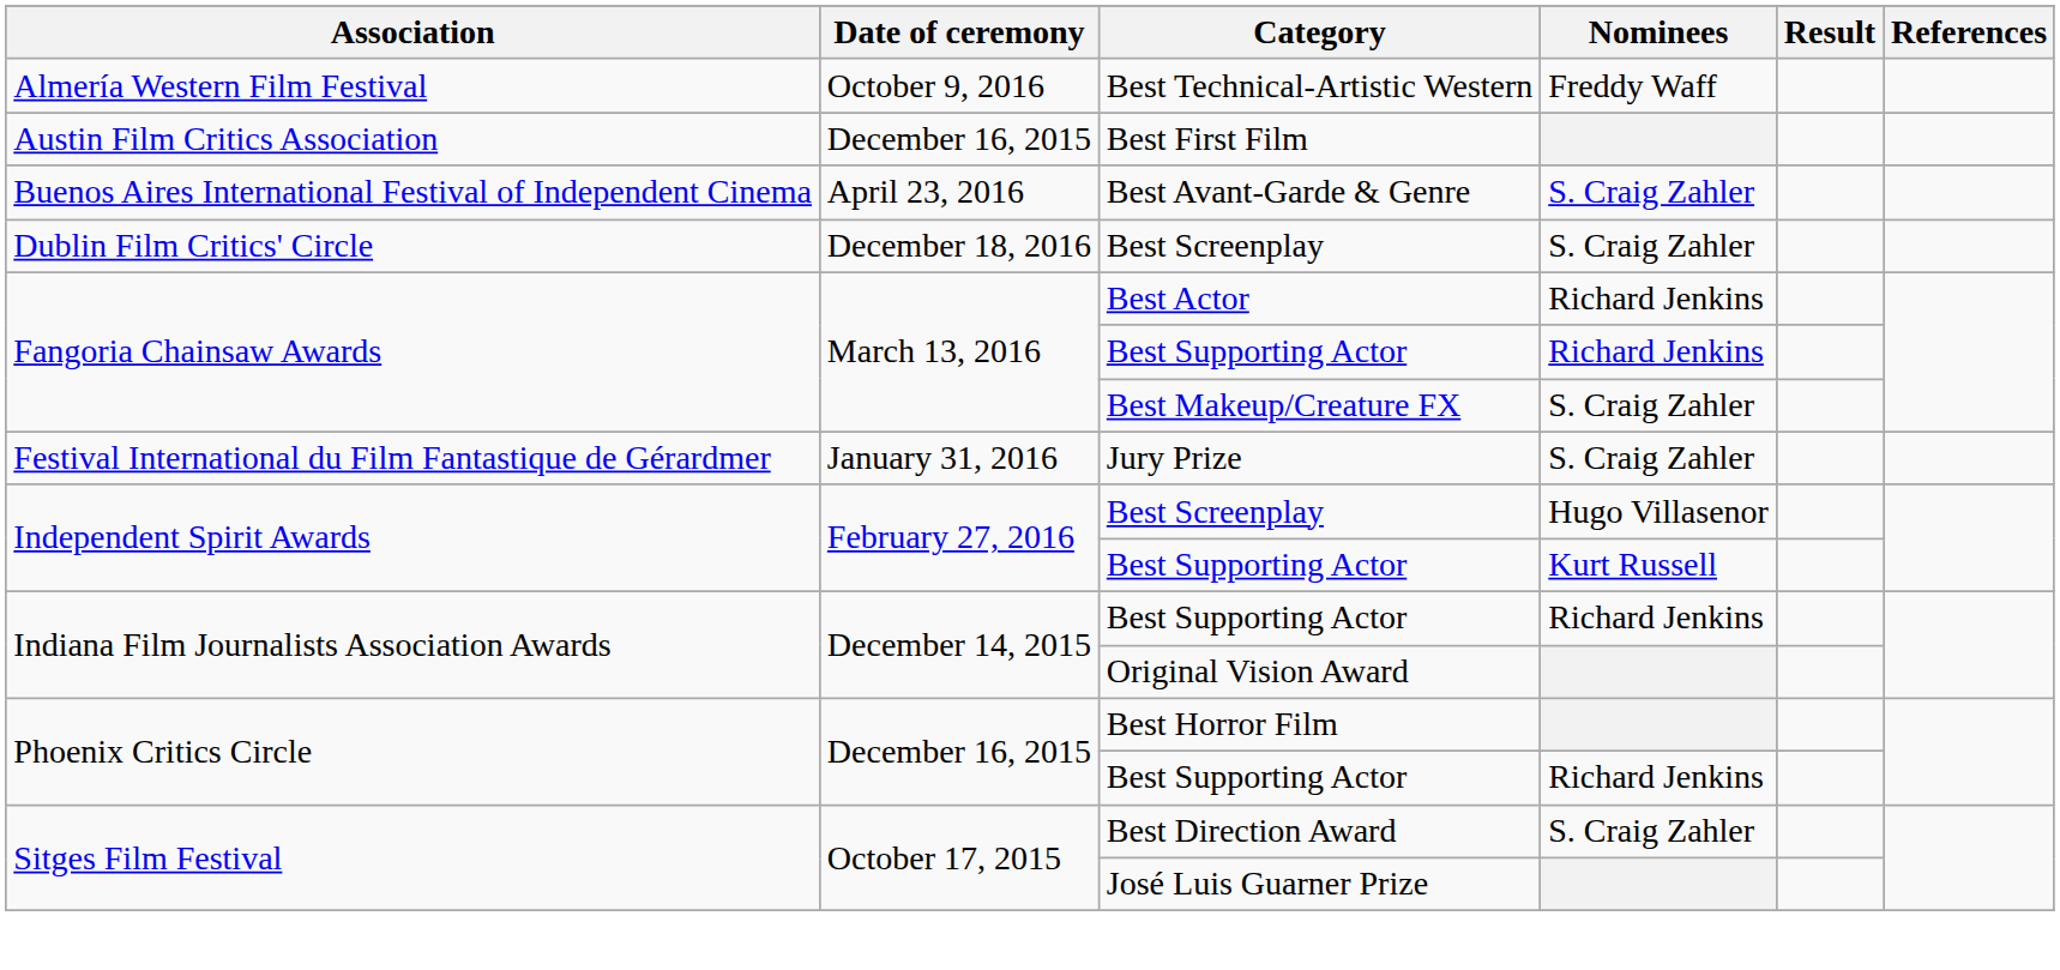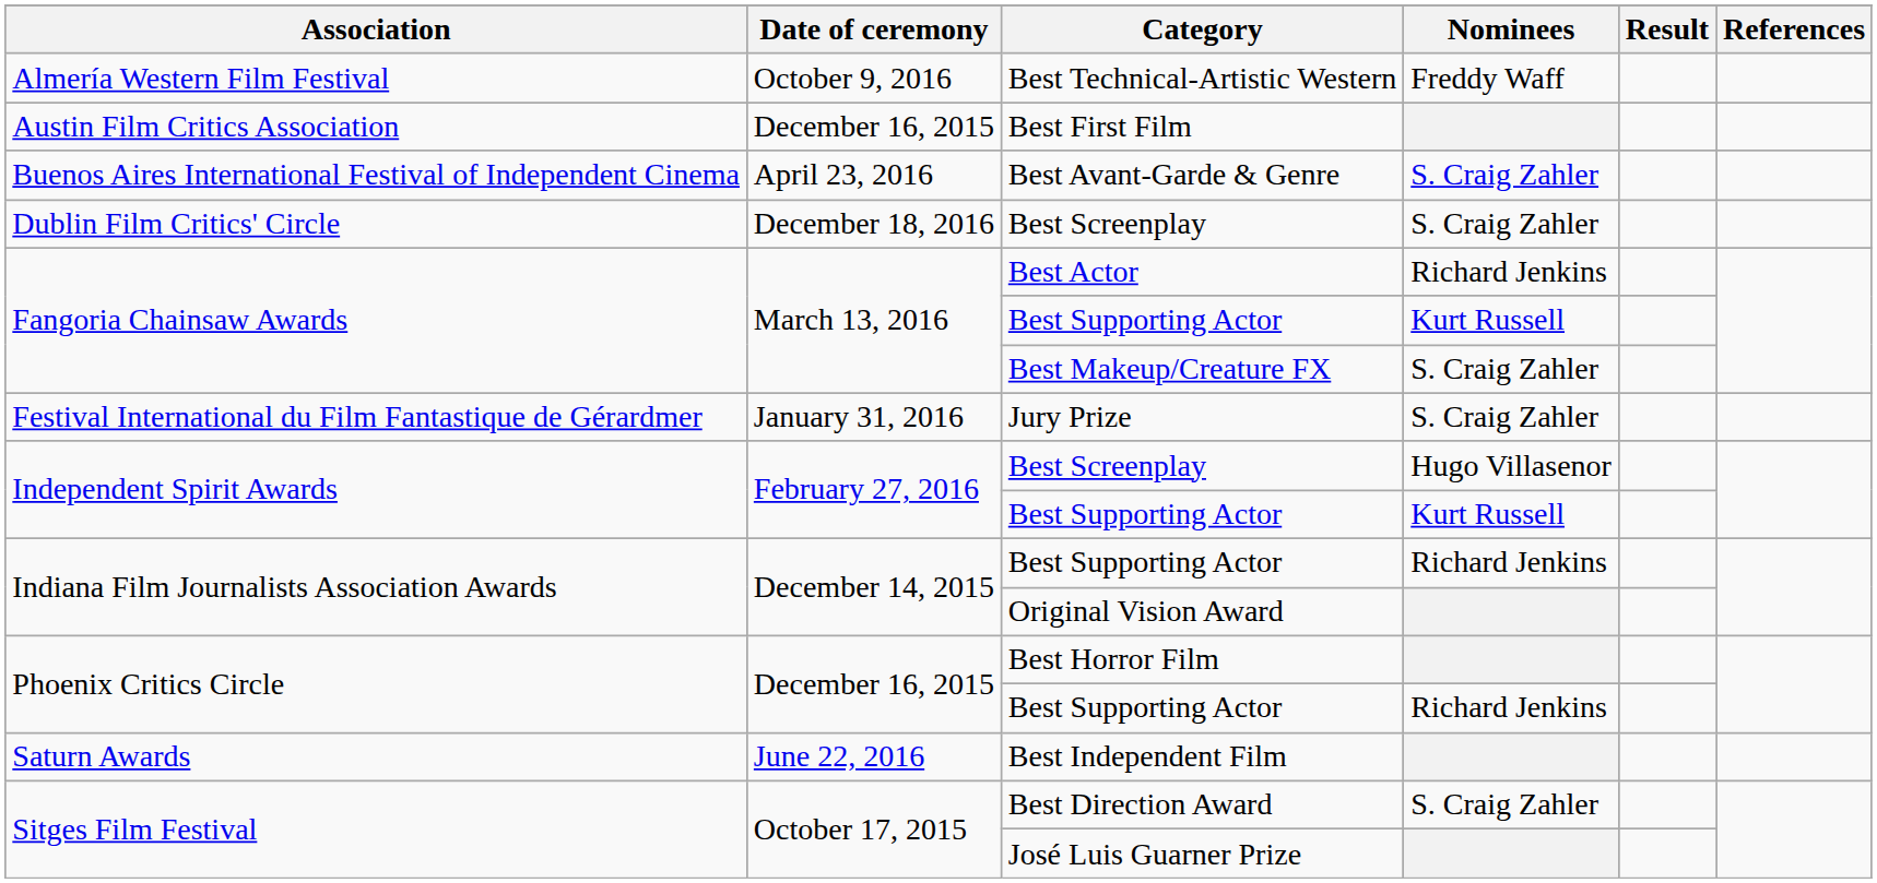 <table class="wikitable sortable">
 <tr>
 </tr>
 <tr>
 <th>Association</th>
 <th>Date of ceremony</th>
 <th>Category</th>
 <th>Nominees</th>
 <th>Result</th>
 <th>References</th>
 </tr>
 <tr>
 <td><a href='#'>Almería Western Film Festival</a></td>
 <td>October 9, 2016</td>
 <td>Best Technical-Artistic Western</td>
 <td>Freddy Waff</td>
 <td></td>
 <td style="text-align:center;"></td>
 </tr>
 <tr>
 <td><a href='#'>Austin Film Critics Association</a></td>
 <td>December 16, 2015</td>
 <td>Best First Film</td>
 <th></th>
 <td></td>
 <td style="text-align:center;"></td>
 </tr>
 <tr>
 <td><a href='#'>Buenos Aires International Festival of Independent Cinema</a></td>
 <td>April 23, 2016</td>
 <td>Best Avant-Garde & Genre</td>
 <td><a href='#'>S. Craig Zahler</a></td>
 <td></td>
 <td style="text-align:center;"></td>
 </tr>
 <tr>
 <td><a href='#'>Dublin Film Critics' Circle</a></td>
 <td>December 18, 2016</td>
 <td>Best Screenplay</td>
 <td>S. Craig Zahler</td>
 <td></td>
 <td style="text-align:center;"></td>
 </tr>
 <tr>
 <td rowspan="3"><a href='#'>Fangoria Chainsaw Awards</a></td>
 <td rowspan="3">March 13, 2016</td>
 <td><a href='#'>Best Actor</a></td>
 <td>Richard Jenkins</td>
 <td></td>
 <td style="text-align:center;" rowspan="3"></td>
 </tr>
 <tr>
 <td><a href='#'>Best Supporting Actor</a></td>
-<td><a href='#'>Richard Jenkins</a></td>
+<td><a href='#'>Kurt Russell</a></td>
 <td></td>
 </tr>
 <tr>
 <td><a href='#'>Best Makeup/Creature FX</a></td>
 <td>S. Craig Zahler</td>
 <td></td>
 </tr>
 <tr>
 <td><a href='#'>Festival International du Film Fantastique de Gérardmer</a></td>
 <td>January 31, 2016</td>
 <td>Jury Prize</td>
 <td>S. Craig Zahler</td>
 <td></td>
 <td style="text-align:center;"></td>
 </tr>
 <tr>
 <td rowspan="2"><a href='#'>Independent Spirit Awards</a></td>
 <td rowspan="2"><a href='#'>February 27, 2016</a></td>
 <td><a href='#'>Best Screenplay</a></td>
 <td>Hugo Villasenor</td>
 <td></td>
 <td rowspan="2" style="text-align:center;"></td>
 </tr>
 <tr>
 <td><a href='#'>Best Supporting Actor</a></td>
 <td><a href='#'>Kurt Russell</a></td>
 <td></td>
 </tr>
 <tr>
 <td rowspan="2">Indiana Film Journalists Association Awards</td>
 <td rowspan="2">December 14, 2015</td>
 <td>Best Supporting Actor</td>
 <td>Richard Jenkins</td>
 <td></td>
 <td style="text-align:center;" rowspan="2"></td>
 </tr>
 <tr>
 <td>Original Vision Award</td>
 <th></th>
 <td></td>
 </tr>
 <tr>
 <td rowspan="2">Phoenix Critics Circle</td>
 <td rowspan="2">December 16, 2015</td>
 <td>Best Horror Film</td>
 <th></th>
 <td></td>
 <td style="text-align:center;" rowspan="2"></td>
 </tr>
 <tr>
 <td>Best Supporting Actor</td>
 <td>Richard Jenkins</td>
 <td></td>
 </tr>
 <tr>
+<td><a href='#'>Saturn Awards</a></td>
+<td><a href='#'>June 22, 2016</a></td>
+<td>Best Independent Film</td>
+<th></th>
+<td></td>
+<td style="text-align:center;"></td>
+</tr>
+<tr>
 <td rowspan="2"><a href='#'>Sitges Film Festival</a></td>
 <td rowspan="2">October 17, 2015</td>
 <td>Best Direction Award</td>
 <td>S. Craig Zahler</td>
 <td></td>
 <td style="text-align:center;" rowspan="2"></td>
 </tr>
 <tr>
 <td>José Luis Guarner Prize</td>
 <th></th>
 <td></td>
 </tr>
 </table>
